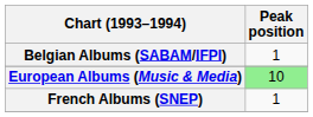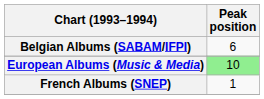 <table class="wikitable sortable plainrowheaders" style="text-align:center">
 <tr>
 <th scope="col">Chart (1993–1994)</th>
 <th scope="col">Peak<br>position</th>
 </tr>
 <tr>
 <th scope="row">Belgian Albums (<a href='#'>SABAM</a>/<a href='#'>IFPI</a>)</th>
-<td>1</td>
+<td>6</td>
 </tr>
 <tr>
 </tr>
 <tr>
 <th scope="row"><a href='#'>European Albums</a> (<em><a href='#'>Music & Media</a></em>)</th>
 <td style="background: lightgreen;">10</td>
 </tr>
 <tr>
 <th scope="row">French Albums (<a href='#'>SNEP</a>)</th>
 <td>1</td>
 </tr>
 <tr>
 </tr>
 <tr>
 </tr>
 <tr>
 </tr>
 </table>
